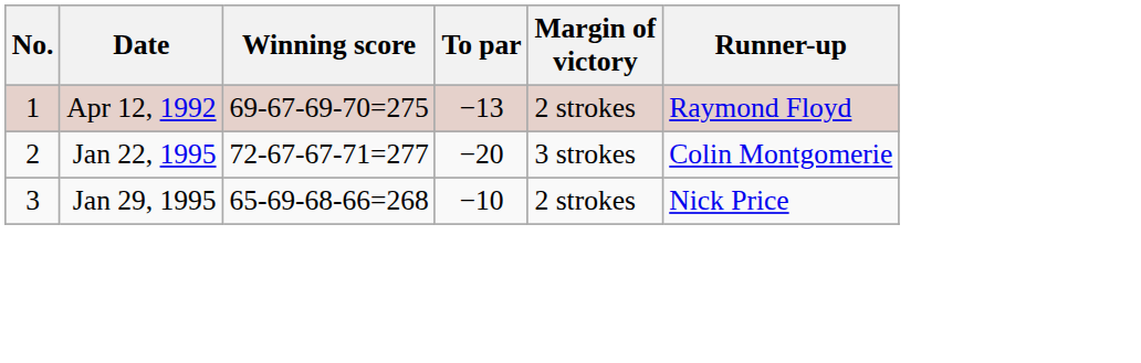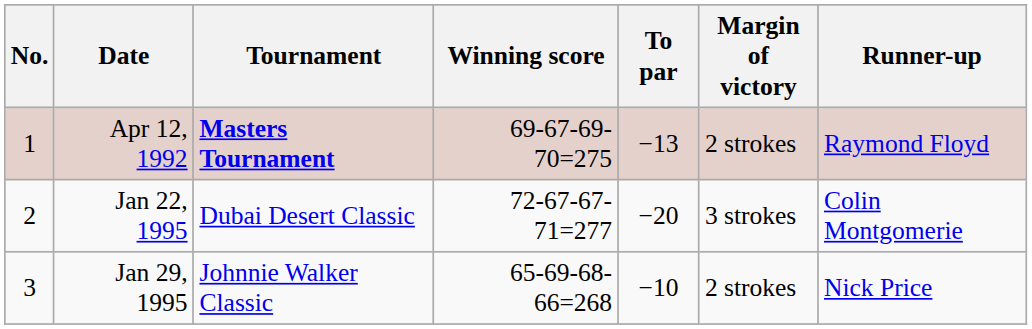 <table class="wikitable" style="font-size:95%;">
 <tr>
 <th>No.</th>
 <th>Date</th>
+<th>Tournament</th>
 <th>Winning score</th>
 <th>To par</th>
 <th>Margin of<br>victory</th>
 <th>Runner-up</th>
 </tr>
 <tr style="background:#e5d1cb;">
 <td align=center>1</td>
 <td align=right>Apr 12, <a href='#'>1992</a></td>
+<td><strong><a href='#'>Masters Tournament</a></strong></td>
 <td align=right>69-67-69-70=275</td>
 <td align=center>−13</td>
 <td>2 strokes</td>
 <td> <a href='#'>Raymond Floyd</a></td>
 </tr>
 <tr>
 <td align=center>2</td>
 <td align=right>Jan 22, <a href='#'>1995</a></td>
+<td><a href='#'>Dubai Desert Classic</a></td>
 <td align=right>72-67-67-71=277</td>
 <td align=center>−20</td>
 <td>3 strokes</td>
 <td> <a href='#'>Colin Montgomerie</a></td>
 </tr>
 <tr>
 <td align=center>3</td>
 <td align=right>Jan 29, 1995</td>
+<td><a href='#'>Johnnie Walker Classic</a></td>
 <td align=right>65-69-68-66=268</td>
 <td align=center>−10</td>
 <td>2 strokes</td>
 <td> <a href='#'>Nick Price</a></td>
 </tr>
 </table>
